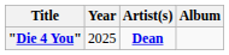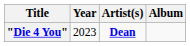 <table class="wikitable plainrowheaders" style="text-align:center;">
 <tr>
 <th scope="col">Title</th>
 <th scope="col">Year</th>
 <th scope="col">Artist(s)</th>
 <th scope="col">Album</th>
 </tr>
 <tr>
 <th scope="row">"<a href='#'>Die 4 You</a>"</th>
-<td>2025</td>
+<td>2023</td>
 <td><strong><a href='#'>Dean</a></strong></td>
 <td></td>
 </tr>
 </table>
